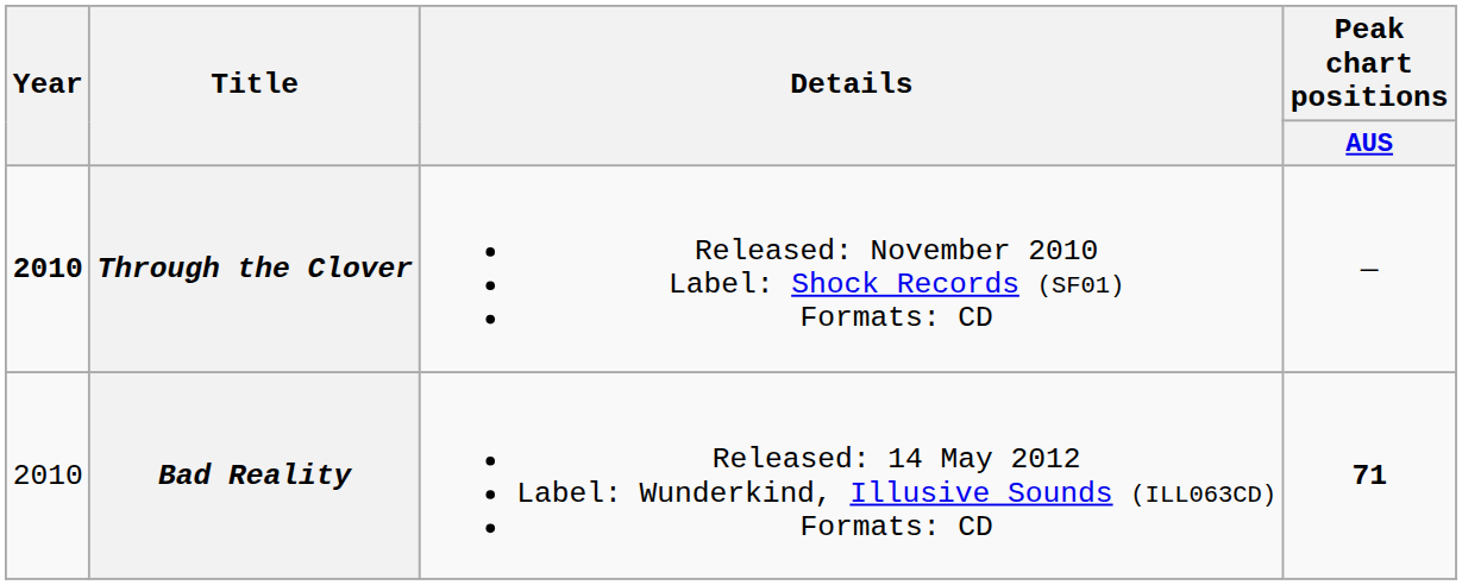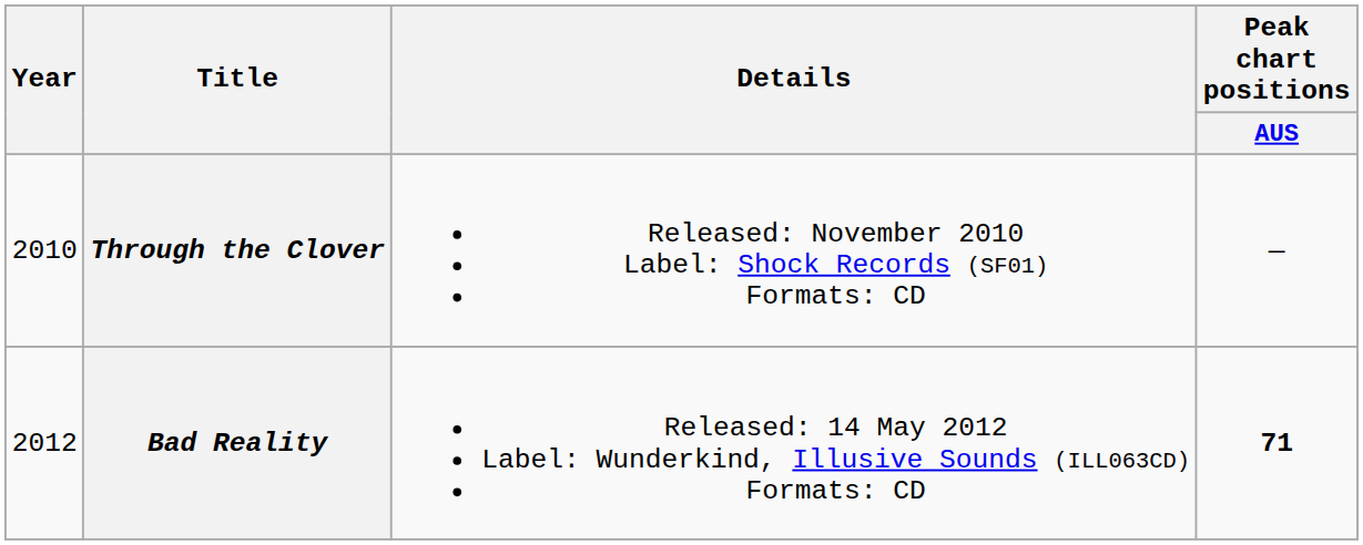 <table class="wikitable plainrowheaders" style="text-align:center">
 <tr>
 <th scope="col" rowspan="2">Year</th>
 <th scope="col" rowspan="2">Title</th>
 <th scope="col" rowspan="2">Details</th>
 <th scope="col" colspan="1">Peak chart positions</th>
 </tr>
 <tr>
 <th scope="col" style="width:3em;font-size:90%;"><a href='#'>AUS</a><br></th>
 </tr>
 <tr>
-<td><strong>2010</strong></td>
+<td>2010</td>
 <th scope="row"><em>Through the Clover</em></th>
 <td><br><ul><li>Released: November 2010</li><li>Label: <a href='#'>Shock Records</a> <small>(SF01)</small></li><li>Formats: CD</li></ul></td>
 <td>—</td>
 </tr>
 <tr>
-<td>2010</td>
+<td>2012</td>
 <th scope="row"><em>Bad Reality</em></th>
 <td><br><ul><li>Released: 14 May 2012</li><li>Label: Wunderkind, <a href='#'>Illusive Sounds</a> <small>(ILL063CD)</small></li><li>Formats: CD</li></ul></td>
 <td><strong>71</strong></td>
 </tr>
 </table>
